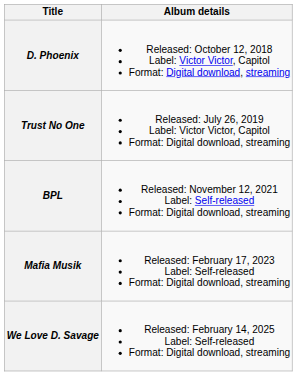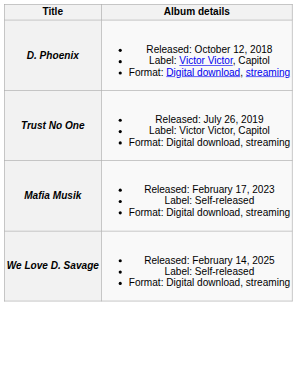 <table class="wikitable plainrowheaders" style="text-align:center;">
 <tr>
 <th>Title</th>
 <th>Album details</th>
 </tr>
 <tr>
 <th scope="row"><em>D. Phoenix</em></th>
 <td><br><ul><li>Released: October 12, 2018</li><li>Label: <a href='#'>Victor Victor</a>, Capitol</li><li>Format: <a href='#'>Digital download</a>, <a href='#'>streaming</a></li></ul></td>
 </tr>
 <tr>
 <th scope="row"><em>Trust No One</em></th>
 <td><br><ul><li>Released: July 26, 2019</li><li>Label: Victor Victor, Capitol</li><li>Format: Digital download, streaming</li></ul></td>
 </tr>
 <tr>
-<th scope="row"><em>BPL</em></th>
-<td><br><ul><li>Released: November 12, 2021</li><li>Label: <a href='#'>Self-released</a></li><li>Format: Digital download, streaming</li></ul></td>
-</tr>
-<tr>
 <th scope="row"><em>Mafia Musik</em></th>
 <td><br><ul><li>Released: February 17, 2023</li><li>Label: Self-released</li><li>Format: Digital download, streaming</li></ul></td>
 </tr>
 <tr>
 <th scope="row"><em>We Love D. Savage</em></th>
 <td><br><ul><li>Released: February 14, 2025</li><li>Label: Self-released</li><li>Format: Digital download, streaming</li></ul></td>
 </tr>
 </table>
